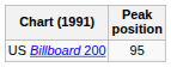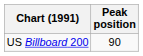 <table class=wikitable>
 <tr>
 <th>Chart (1991)</th>
 <th>Peak<br>position</th>
 </tr>
 <tr>
 <td>US <a href='#'><em>Billboard</em> 200</a></td>
-<td align="center">95</td>
+<td align="center">90</td>
 </tr>
 </table>
